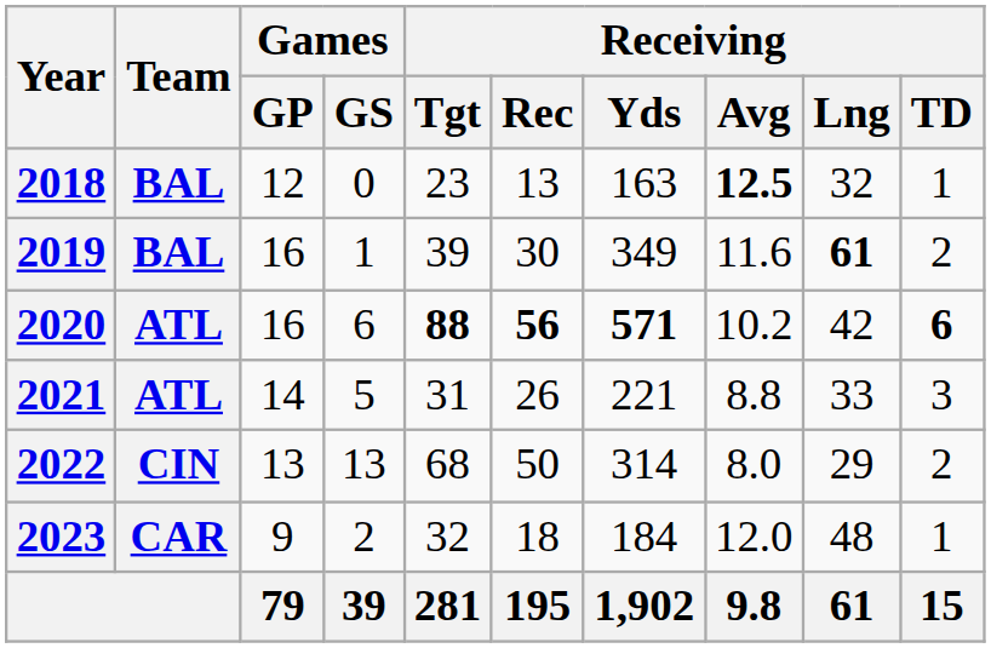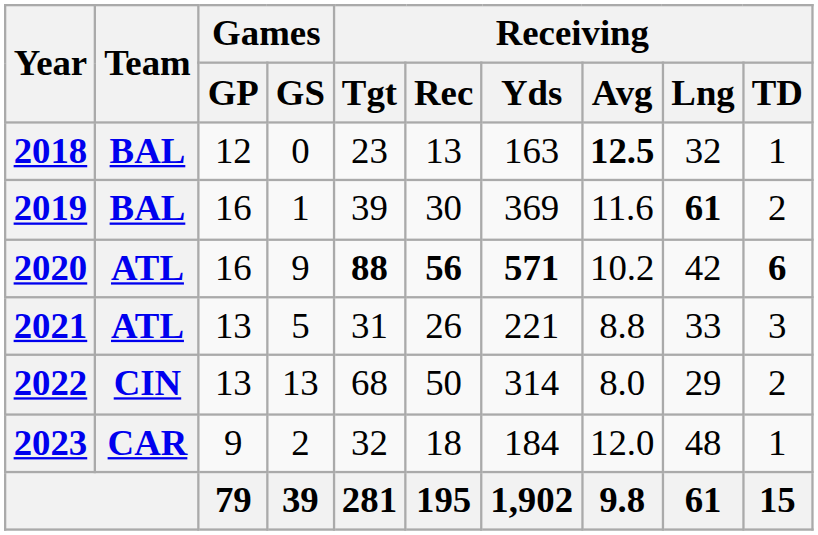 <table class="wikitable" style="text-align:center;">
 <tr>
 <th rowspan="2">Year</th>
 <th rowspan="2">Team</th>
 <th colspan="2">Games</th>
 <th colspan="6">Receiving</th>
 </tr>
 <tr>
 <th>GP</th>
 <th>GS</th>
 <th>Tgt</th>
 <th>Rec</th>
 <th>Yds</th>
 <th>Avg</th>
 <th>Lng</th>
 <th>TD</th>
 </tr>
 <tr>
 <th><a href='#'>2018</a></th>
 <th><a href='#'>BAL</a></th>
 <td>12</td>
 <td>0</td>
 <td>23</td>
 <td>13</td>
 <td>163</td>
 <td><strong>12.5</strong></td>
 <td>32</td>
 <td>1</td>
 </tr>
 <tr>
 <th><a href='#'>2019</a></th>
 <th><a href='#'>BAL</a></th>
 <td>16</td>
 <td>1</td>
 <td>39</td>
 <td>30</td>
-<td>349</td>
+<td>369</td>
 <td>11.6</td>
 <td><strong>61</strong></td>
 <td>2</td>
 </tr>
 <tr>
 <th><a href='#'>2020</a></th>
 <th><a href='#'>ATL</a></th>
 <td>16</td>
-<td>6</td>
+<td>9</td>
 <td><strong>88</strong></td>
 <td><strong>56</strong></td>
 <td><strong>571</strong></td>
 <td>10.2</td>
 <td>42</td>
 <td><strong>6</strong></td>
 </tr>
 <tr>
 <th><a href='#'>2021</a></th>
 <th><a href='#'>ATL</a></th>
-<td>14</td>
+<td>13</td>
 <td>5</td>
 <td>31</td>
 <td>26</td>
 <td>221</td>
 <td>8.8</td>
 <td>33</td>
 <td>3</td>
 </tr>
 <tr>
 <th><a href='#'>2022</a></th>
 <th><a href='#'>CIN</a></th>
 <td>13</td>
 <td>13</td>
 <td>68</td>
 <td>50</td>
 <td>314</td>
 <td>8.0</td>
 <td>29</td>
 <td>2</td>
 </tr>
 <tr>
 <th><a href='#'>2023</a></th>
 <th><a href='#'>CAR</a></th>
 <td>9</td>
 <td>2</td>
 <td>32</td>
 <td>18</td>
 <td>184</td>
 <td>12.0</td>
 <td>48</td>
 <td>1</td>
 </tr>
 <tr>
 <th colspan="2"></th>
 <th>79</th>
 <th>39</th>
 <th>281</th>
 <th>195</th>
 <th>1,902</th>
 <th>9.8</th>
 <th>61</th>
 <th>15</th>
 </tr>
 </table>
